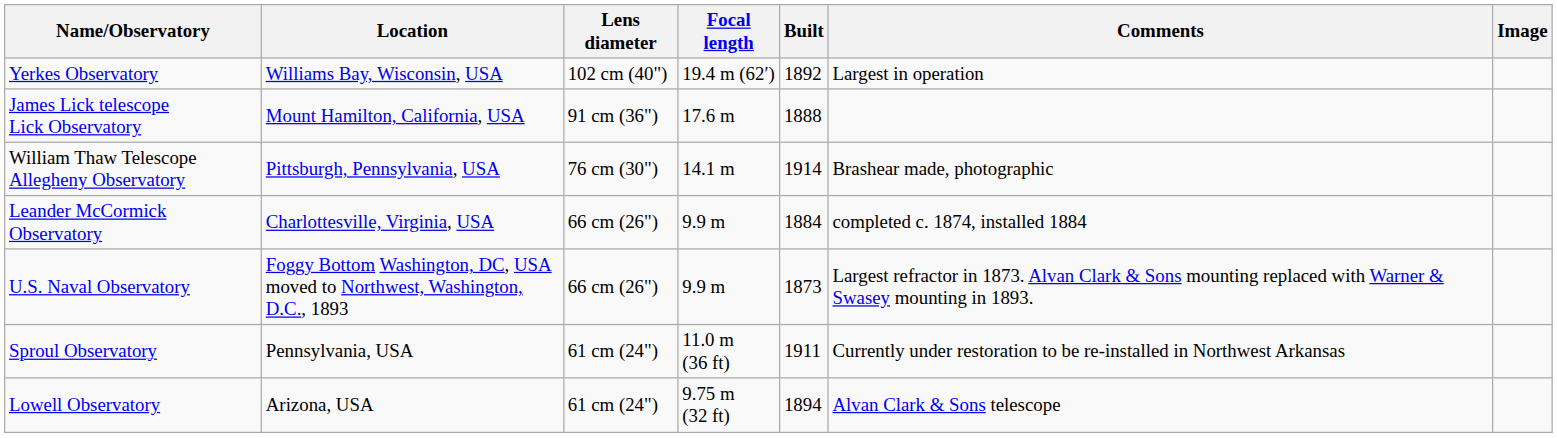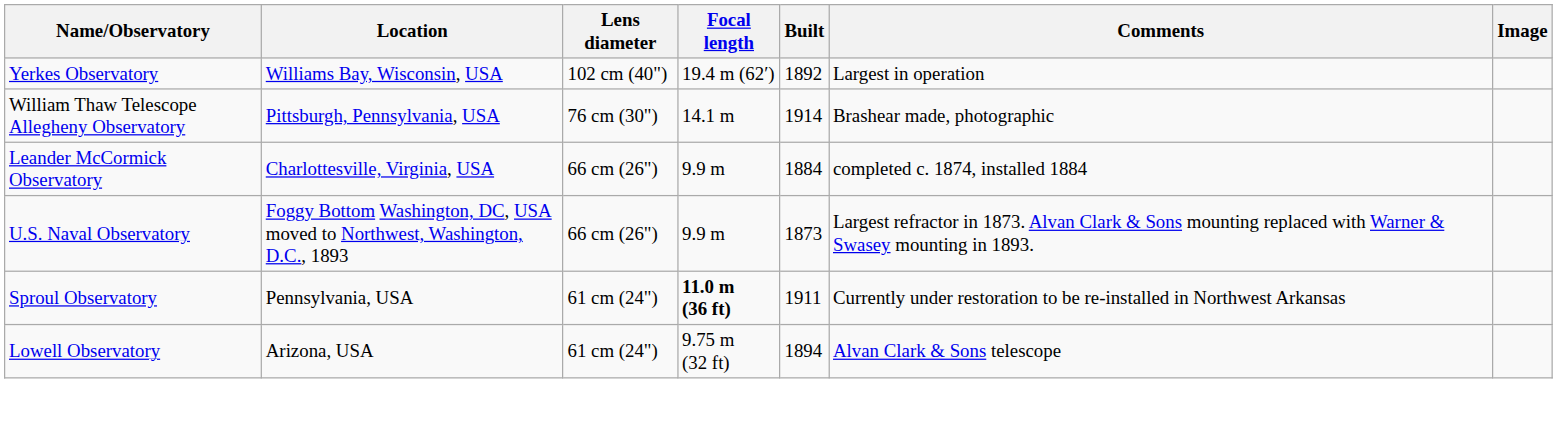 <table class="wikitable sortable" style="font-size:95%;">
 <tr>
 <th width="200px">Name/Observatory</th>
 <th>Location</th>
 <th>Lens diameter</th>
 <th><a href='#'>Focal length</a></th>
 <th>Built</th>
 <th>Comments</th>
 <th>Image</th>
 </tr>
 <tr>
 <td><a href='#'>Yerkes Observatory</a></td>
 <td><a href='#'>Williams Bay, Wisconsin</a>, <a href='#'>USA</a></td>
 <td>102 cm (40")</td>
 <td>19.4 m (62′)</td>
 <td>1892</td>
 <td>Largest in operation</td>
-<td></td>
-</tr>
-<tr>
-<td><a href='#'>James Lick telescope</a><br><a href='#'>Lick Observatory</a></td>
-<td><a href='#'>Mount Hamilton, California</a>, <a href='#'>USA</a></td>
-<td>91 cm (36")</td>
-<td>17.6 m</td>
-<td>1888</td>
-<td> </td>
 <td></td>
 </tr>
 <tr>
 <td>William Thaw Telescope <br><a href='#'>Allegheny Observatory</a></td>
 <td><a href='#'>Pittsburgh, Pennsylvania</a>, <a href='#'>USA</a></td>
 <td>76 cm (30")</td>
 <td>14.1 m</td>
 <td>1914</td>
 <td>Brashear made, photographic</td>
 <td></td>
 </tr>
 <tr>
 <td><a href='#'>Leander McCormick Observatory</a></td>
 <td><a href='#'>Charlottesville, Virginia</a>, <a href='#'>USA</a></td>
 <td>66 cm (26")</td>
 <td>9.9 m</td>
 <td>1884</td>
 <td>completed c. 1874, installed 1884</td>
 <td></td>
 </tr>
 <tr>
 <td><a href='#'>U.S. Naval Observatory</a></td>
 <td><a href='#'>Foggy Bottom</a> <a href='#'>Washington, DC</a>, <a href='#'>USA</a> <br> moved to <a href='#'>Northwest, Washington, D.C.</a>, 1893</td>
 <td>66 cm (26")</td>
 <td>9.9 m</td>
 <td>1873</td>
 <td>Largest refractor in 1873. <a href='#'>Alvan Clark & Sons</a> mounting replaced with <a href='#'>Warner & Swasey</a> mounting in 1893.</td>
 <td></td>
 </tr>
 <tr>
 <td><a href='#'>Sproul Observatory</a></td>
 <td>Pennsylvania, USA</td>
 <td>61 cm (24")</td>
-<td>11.0 m (36 ft)</td>
+<td><strong>11.0 m (36 ft)</strong></td>
 <td>1911</td>
 <td>Currently under restoration to be re-installed in Northwest Arkansas</td>
 <td></td>
 </tr>
 <tr>
 <td><a href='#'>Lowell Observatory</a></td>
 <td>Arizona, USA</td>
 <td>61 cm (24")</td>
 <td>9.75 m (32 ft)</td>
 <td>1894</td>
 <td><a href='#'>Alvan Clark & Sons</a> telescope</td>
 <td></td>
 </tr>
 </table>
